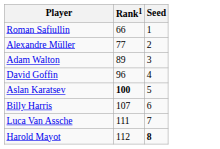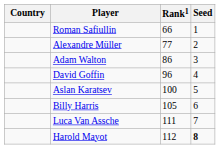 <table class="sortable wikitable">
 <tr>
+<th width="70">Country</th>
 <th width="175">Player</th>
 <th>Rank<sup>1</sup></th>
 <th>Seed</th>
 </tr>
 <tr>
+<td></td>
 <td><a href='#'>Roman Safiullin</a></td>
 <td>66</td>
 <td>1</td>
 </tr>
 <tr>
+<td></td>
 <td><a href='#'>Alexandre Müller</a></td>
 <td>77</td>
 <td>2</td>
 </tr>
 <tr>
+<td></td>
 <td><a href='#'>Adam Walton</a></td>
-<td>89</td>
+<td>86</td>
 <td>3</td>
 </tr>
 <tr>
+<td></td>
 <td><a href='#'>David Goffin</a></td>
 <td>96</td>
 <td>4</td>
 </tr>
 <tr>
+<td></td>
 <td><a href='#'>Aslan Karatsev</a></td>
-<td><strong>100</strong></td>
+<td>100</td>
 <td>5</td>
 </tr>
 <tr>
+<td></td>
 <td><a href='#'>Billy Harris</a></td>
-<td>107</td>
+<td>105</td>
 <td>6</td>
 </tr>
 <tr>
+<td></td>
 <td><a href='#'>Luca Van Assche</a></td>
 <td>111</td>
 <td>7</td>
 </tr>
 <tr>
+<td></td>
 <td><a href='#'>Harold Mayot</a></td>
 <td>112</td>
 <td><strong>8</strong></td>
 </tr>
 </table>
